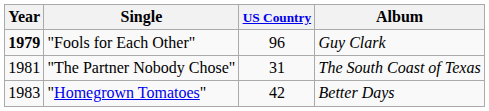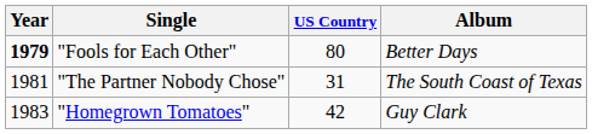 <table class="wikitable">
 <tr>
 <th>Year</th>
 <th>Single</th>
 <th><small><a href='#'>US Country</a></small></th>
 <th>Album</th>
 </tr>
 <tr>
 <td><strong>1979</strong></td>
 <td>"Fools for Each Other"</td>
-<td style="text-align:center;">96</td>
-<td><em>Guy Clark</em></td>
+<td style="text-align:center;">80</td>
+<td><em>Better Days</em></td>
 </tr>
 <tr>
 <td>1981</td>
 <td>"The Partner Nobody Chose"</td>
 <td style="text-align:center;">31</td>
 <td><em>The South Coast of Texas</em></td>
 </tr>
 <tr>
 <td>1983</td>
 <td>"<a href='#'>Homegrown Tomatoes</a>"</td>
 <td style="text-align:center;">42</td>
-<td><em>Better Days</em></td>
+<td><em>Guy Clark</em></td>
 </tr>
 </table>
